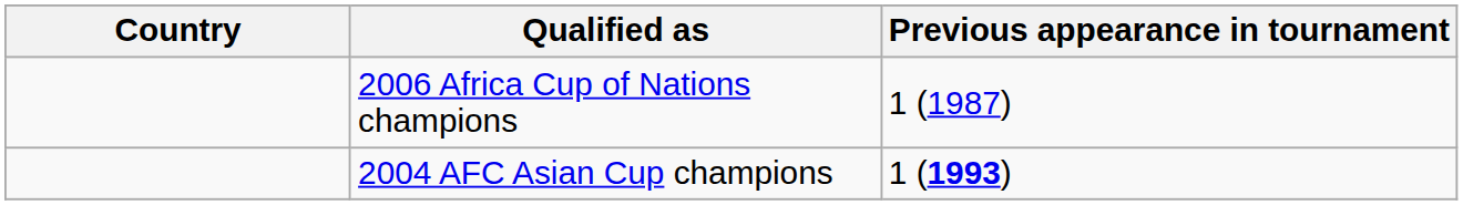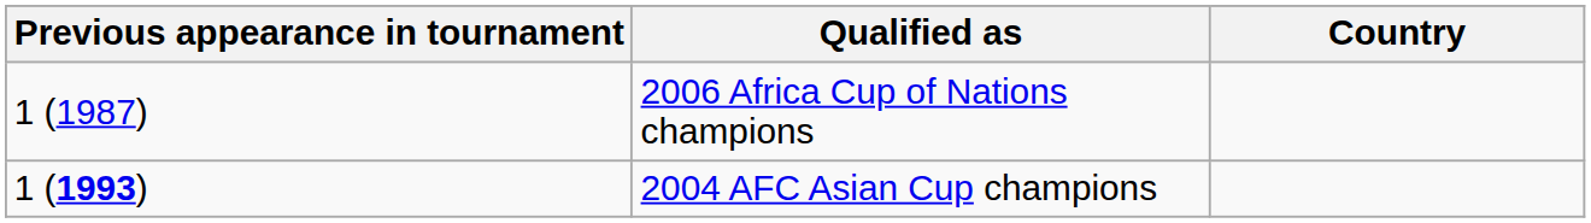 <table class="wikitable sortable" style="text-align:left;">
 <tr>
+<th>Previous appearance in tournament</th>
+<th style="width:250px;">Qualified as</th>
 <th style="width:160px;">Country</th>
-<th style="width:250px;">Qualified as</th>
-<th>Previous appearance in tournament</th>
 </tr>
 <tr>
+<td>1 (<a href='#'>1987</a>)</td>
+<td><a href='#'>2006 Africa Cup of Nations</a> champions</td>
 <td></td>
-<td><a href='#'>2006 Africa Cup of Nations</a> champions</td>
-<td>1 (<a href='#'>1987</a>)</td>
 </tr>
 <tr>
+<td>1 (<strong><a href='#'>1993</a></strong>)</td>
+<td><a href='#'>2004 AFC Asian Cup</a> champions</td>
 <td></td>
-<td><a href='#'>2004 AFC Asian Cup</a> champions</td>
-<td>1 (<strong><a href='#'>1993</a></strong>)</td>
 </tr>
 </table>
